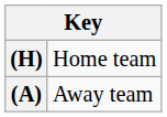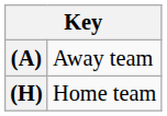 <table class="wikitable plainrowheaders">
 <tr>
 <th colspan="2" scope="col">Key</th>
 </tr>
 <tr>
+<th align="left" scope="row">(A)</th>
+<td align="left">Away team</td>
+</tr>
+<tr>
 <th align="left" scope="row">(H)</th>
 <td align="left">Home team</td>
 </tr>
-<tr>
-<th align="left" scope="row">(A)</th>
-<td align="left">Away team</td>
-</tr>
 </table>
